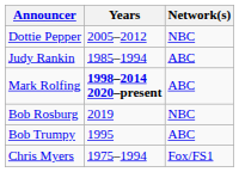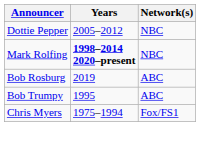 <table class="wikitable">
 <tr>
 <th><a href='#'>Announcer</a></th>
 <th>Years</th>
 <th>Network(s)</th>
 </tr>
 <tr>
 <td><a href='#'>Dottie Pepper</a></td>
 <td><a href='#'>2005</a>–<a href='#'>2012</a></td>
 <td><a href='#'>NBC</a></td>
 </tr>
 <tr>
-<td><a href='#'>Judy Rankin</a></td>
-<td><a href='#'>1985</a>–<a href='#'>1994</a></td>
-<td><a href='#'>ABC</a></td>
-</tr>
-<tr>
 <td><a href='#'>Mark Rolfing</a></td>
 <td><strong><a href='#'>1998</a>–<a href='#'>2014</a><br><a href='#'>2020</a>–present</strong></td>
-<td><a href='#'>ABC</a></td>
+<td><a href='#'>NBC</a></td>
 </tr>
 <tr>
 <td><a href='#'>Bob Rosburg</a></td>
 <td><a href='#'>2019</a></td>
-<td><a href='#'>NBC</a></td>
+<td><a href='#'>ABC</a></td>
 </tr>
 <tr>
 <td><a href='#'>Bob Trumpy</a></td>
 <td><a href='#'>1995</a></td>
 <td><a href='#'>ABC</a></td>
 </tr>
 <tr>
 <td><a href='#'>Chris Myers</a></td>
 <td><a href='#'>1975</a>–<a href='#'>1994</a></td>
 <td><a href='#'>Fox/FS1</a></td>
 </tr>
 </table>
